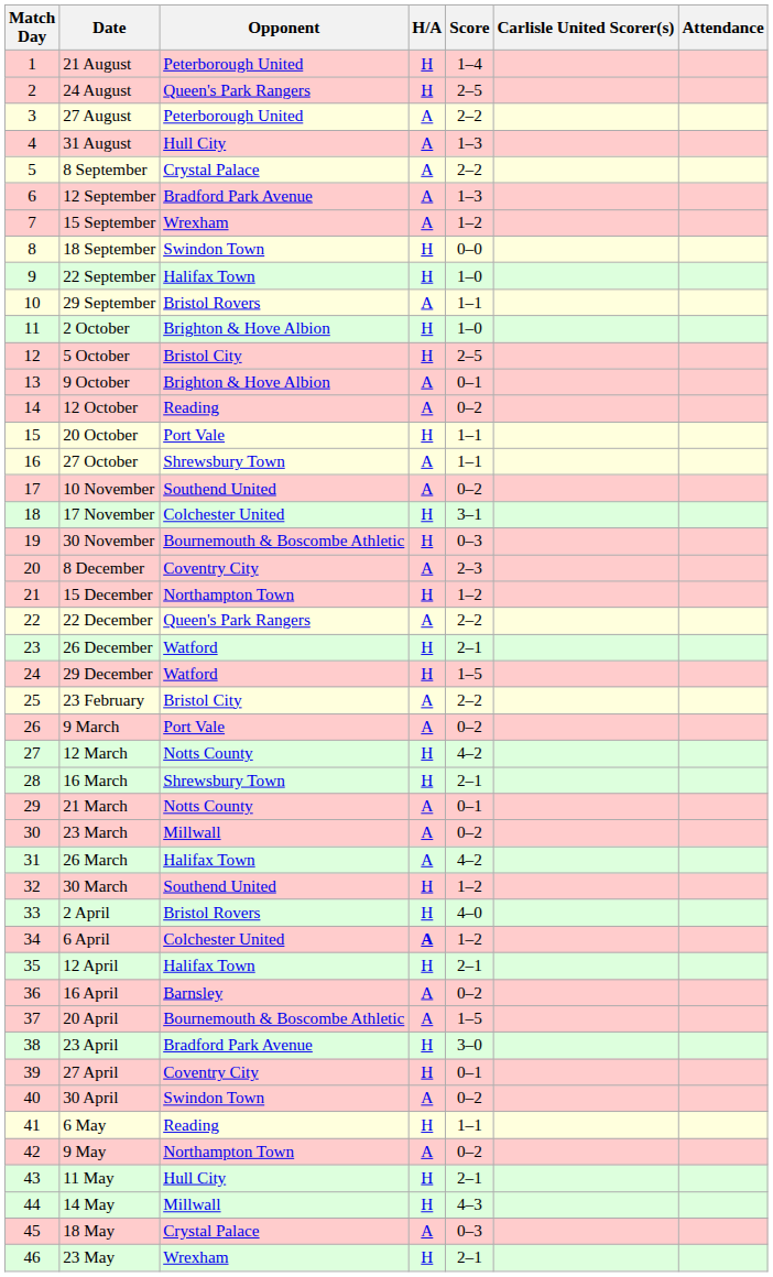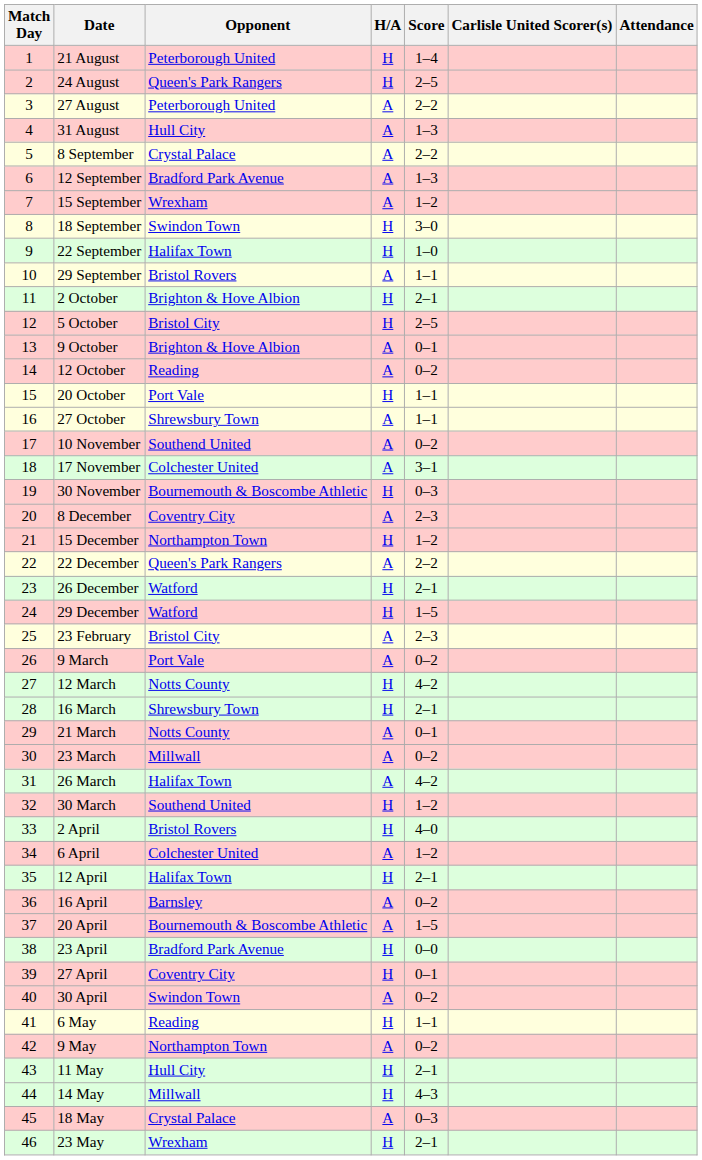 <table class="wikitable" style="text-align:center">
 <tr>
 <th>Match<br> Day</th>
 <th>Date</th>
 <th>Opponent</th>
 <th>H/A</th>
 <th>Score</th>
 <th>Carlisle United Scorer(s)</th>
 <th>Attendance</th>
 </tr>
 <tr bgcolor=#FFCCCC>
 <td>1</td>
 <td align=left>21 August</td>
 <td align=left><a href='#'>Peterborough United</a></td>
 <td><a href='#'>H</a></td>
 <td>1–4</td>
 <td align=left></td>
 <td></td>
 </tr>
 <tr bgcolor=#FFCCCC>
 <td>2</td>
 <td align=left>24 August</td>
 <td align=left><a href='#'>Queen's Park Rangers</a></td>
 <td><a href='#'>H</a></td>
 <td>2–5</td>
 <td align=left></td>
 <td></td>
 </tr>
 <tr bgcolor=#ffffdd>
 <td>3</td>
 <td align=left>27 August</td>
 <td align=left><a href='#'>Peterborough United</a></td>
 <td><a href='#'>A</a></td>
 <td>2–2</td>
 <td align=left></td>
 <td></td>
 </tr>
 <tr bgcolor=#FFCCCC>
 <td>4</td>
 <td align=left>31 August</td>
 <td align=left><a href='#'>Hull City</a></td>
 <td><a href='#'>A</a></td>
 <td>1–3</td>
 <td align=left></td>
 <td></td>
 </tr>
 <tr bgcolor=#ffffdd>
 <td>5</td>
 <td align=left>8 September</td>
 <td align=left><a href='#'>Crystal Palace</a></td>
 <td><a href='#'>A</a></td>
 <td>2–2</td>
 <td align=left></td>
 <td></td>
 </tr>
 <tr bgcolor=#FFCCCC>
 <td>6</td>
 <td align=left>12 September</td>
 <td align=left><a href='#'>Bradford Park Avenue</a></td>
 <td><a href='#'>A</a></td>
 <td>1–3</td>
 <td align=left></td>
 <td></td>
 </tr>
 <tr bgcolor=#FFCCCC>
 <td>7</td>
 <td align=left>15 September</td>
 <td align=left><a href='#'>Wrexham</a></td>
 <td><a href='#'>A</a></td>
 <td>1–2</td>
 <td align=left></td>
 <td></td>
 </tr>
 <tr bgcolor=#ffffdd>
 <td>8</td>
 <td align=left>18 September</td>
 <td align=left><a href='#'>Swindon Town</a></td>
 <td><a href='#'>H</a></td>
-<td>0–0</td>
+<td>3–0</td>
 <td align=left></td>
 <td></td>
 </tr>
 <tr bgcolor=#ddffdd>
 <td>9</td>
 <td align=left>22 September</td>
 <td align=left><a href='#'>Halifax Town</a></td>
 <td><a href='#'>H</a></td>
 <td>1–0</td>
 <td align=left></td>
 <td></td>
 </tr>
 <tr bgcolor=#ffffdd>
 <td>10</td>
 <td align=left>29 September</td>
 <td align=left><a href='#'>Bristol Rovers</a></td>
 <td><a href='#'>A</a></td>
 <td>1–1</td>
 <td align=left></td>
 <td></td>
 </tr>
 <tr bgcolor=#ddffdd>
 <td>11</td>
 <td align=left>2 October</td>
 <td align=left><a href='#'>Brighton & Hove Albion</a></td>
 <td><a href='#'>H</a></td>
-<td>1–0</td>
+<td>2–1</td>
 <td align=left></td>
 <td></td>
 </tr>
 <tr bgcolor=#FFCCCC>
 <td>12</td>
 <td align=left>5 October</td>
 <td align=left><a href='#'>Bristol City</a></td>
 <td><a href='#'>H</a></td>
 <td>2–5</td>
 <td align=left></td>
 <td></td>
 </tr>
 <tr bgcolor=#FFCCCC>
 <td>13</td>
 <td align=left>9 October</td>
 <td align=left><a href='#'>Brighton & Hove Albion</a></td>
 <td><a href='#'>A</a></td>
 <td>0–1</td>
 <td align=left></td>
 <td></td>
 </tr>
 <tr bgcolor=#FFCCCC>
 <td>14</td>
 <td align=left>12 October</td>
 <td align=left><a href='#'>Reading</a></td>
 <td><a href='#'>A</a></td>
 <td>0–2</td>
 <td align=left></td>
 <td></td>
 </tr>
 <tr bgcolor=#ffffdd>
 <td>15</td>
 <td align=left>20 October</td>
 <td align=left><a href='#'>Port Vale</a></td>
 <td><a href='#'>H</a></td>
 <td>1–1</td>
 <td align=left></td>
 <td></td>
 </tr>
 <tr bgcolor=#ffffdd>
 <td>16</td>
 <td align=left>27 October</td>
 <td align=left><a href='#'>Shrewsbury Town</a></td>
 <td><a href='#'>A</a></td>
 <td>1–1</td>
 <td align=left></td>
 <td></td>
 </tr>
 <tr bgcolor=#FFCCCC>
 <td>17</td>
 <td align=left>10 November</td>
 <td align=left><a href='#'>Southend United</a></td>
 <td><a href='#'>A</a></td>
 <td>0–2</td>
 <td align=left></td>
 <td></td>
 </tr>
 <tr bgcolor=#ddffdd>
 <td>18</td>
 <td align=left>17 November</td>
 <td align=left><a href='#'>Colchester United</a></td>
-<td><a href='#'>H</a></td>
+<td><a href='#'>A</a></td>
 <td>3–1</td>
 <td align=left></td>
 <td></td>
 </tr>
 <tr bgcolor=#FFCCCC>
 <td>19</td>
 <td align=left>30 November</td>
 <td align=left><a href='#'>Bournemouth & Boscombe Athletic</a></td>
 <td><a href='#'>H</a></td>
 <td>0–3</td>
 <td align=left></td>
 <td></td>
 </tr>
 <tr bgcolor=#FFCCCC>
 <td>20</td>
 <td align=left>8 December</td>
 <td align=left><a href='#'>Coventry City</a></td>
 <td><a href='#'>A</a></td>
 <td>2–3</td>
 <td align=left></td>
 <td></td>
 </tr>
 <tr bgcolor=#FFCCCC>
 <td>21</td>
 <td align=left>15 December</td>
 <td align=left><a href='#'>Northampton Town</a></td>
 <td><a href='#'>H</a></td>
 <td>1–2</td>
 <td align=left></td>
 <td></td>
 </tr>
 <tr bgcolor=#ffffdd>
 <td>22</td>
 <td align=left>22 December</td>
 <td align=left><a href='#'>Queen's Park Rangers</a></td>
 <td><a href='#'>A</a></td>
 <td>2–2</td>
 <td align=left></td>
 <td></td>
 </tr>
 <tr bgcolor=#ddffdd>
 <td>23</td>
 <td align=left>26 December</td>
 <td align=left><a href='#'>Watford</a></td>
 <td><a href='#'>H</a></td>
 <td>2–1</td>
 <td align=left></td>
 <td></td>
 </tr>
 <tr bgcolor=#FFCCCC>
 <td>24</td>
 <td align=left>29 December</td>
 <td align=left><a href='#'>Watford</a></td>
 <td><a href='#'>H</a></td>
 <td>1–5</td>
 <td align=left></td>
 <td></td>
 </tr>
 <tr bgcolor=#ffffdd>
 <td>25</td>
 <td align=left>23 February</td>
 <td align=left><a href='#'>Bristol City</a></td>
 <td><a href='#'>A</a></td>
-<td>2–2</td>
+<td>2–3</td>
 <td align=left></td>
 <td></td>
 </tr>
 <tr bgcolor=#FFCCCC>
 <td>26</td>
 <td align=left>9 March</td>
 <td align=left><a href='#'>Port Vale</a></td>
 <td><a href='#'>A</a></td>
 <td>0–2</td>
 <td align=left></td>
 <td></td>
 </tr>
 <tr bgcolor=#ddffdd>
 <td>27</td>
 <td align=left>12 March</td>
 <td align=left><a href='#'>Notts County</a></td>
 <td><a href='#'>H</a></td>
 <td>4–2</td>
 <td align=left></td>
 <td></td>
 </tr>
 <tr bgcolor=#ddffdd>
 <td>28</td>
 <td align=left>16 March</td>
 <td align=left><a href='#'>Shrewsbury Town</a></td>
 <td><a href='#'>H</a></td>
 <td>2–1</td>
 <td align=left></td>
 <td></td>
 </tr>
 <tr bgcolor=#FFCCCC>
 <td>29</td>
 <td align=left>21 March</td>
 <td align=left><a href='#'>Notts County</a></td>
 <td><a href='#'>A</a></td>
 <td>0–1</td>
 <td align=left></td>
 <td></td>
 </tr>
 <tr bgcolor=#FFCCCC>
 <td>30</td>
 <td align=left>23 March</td>
 <td align=left><a href='#'>Millwall</a></td>
 <td><a href='#'>A</a></td>
 <td>0–2</td>
 <td align=left></td>
 <td></td>
 </tr>
 <tr bgcolor=#ddffdd>
 <td>31</td>
 <td align=left>26 March</td>
 <td align=left><a href='#'>Halifax Town</a></td>
 <td><a href='#'>A</a></td>
 <td>4–2</td>
 <td align=left></td>
 <td></td>
 </tr>
 <tr bgcolor=#FFCCCC>
 <td>32</td>
 <td align=left>30 March</td>
 <td align=left><a href='#'>Southend United</a></td>
 <td><a href='#'>H</a></td>
 <td>1–2</td>
 <td align=left></td>
 <td></td>
 </tr>
 <tr bgcolor=#ddffdd>
 <td>33</td>
 <td align=left>2 April</td>
 <td align=left><a href='#'>Bristol Rovers</a></td>
 <td><a href='#'>H</a></td>
 <td>4–0</td>
 <td align=left></td>
 <td></td>
 </tr>
 <tr bgcolor=#FFCCCC>
 <td>34</td>
 <td align=left>6 April</td>
 <td align=left><a href='#'>Colchester United</a></td>
-<td><strong><a href='#'>A</a></strong></td>
+<td><a href='#'>A</a></td>
 <td>1–2</td>
 <td align=left></td>
 <td></td>
 </tr>
 <tr bgcolor=#ddffdd>
 <td>35</td>
 <td align=left>12 April</td>
 <td align=left><a href='#'>Halifax Town</a></td>
 <td><a href='#'>H</a></td>
 <td>2–1</td>
 <td align=left></td>
 <td></td>
 </tr>
 <tr bgcolor=#FFCCCC>
 <td>36</td>
 <td align=left>16 April</td>
 <td align=left><a href='#'>Barnsley</a></td>
 <td><a href='#'>A</a></td>
 <td>0–2</td>
 <td align=left></td>
 <td></td>
 </tr>
 <tr bgcolor=#FFCCCC>
 <td>37</td>
 <td align=left>20 April</td>
 <td align=left><a href='#'>Bournemouth & Boscombe Athletic</a></td>
 <td><a href='#'>A</a></td>
 <td>1–5</td>
 <td align=left></td>
 <td></td>
 </tr>
 <tr bgcolor=#ddffdd>
 <td>38</td>
 <td align=left>23 April</td>
 <td align=left><a href='#'>Bradford Park Avenue</a></td>
 <td><a href='#'>H</a></td>
-<td>3–0</td>
+<td>0–0</td>
 <td align=left></td>
 <td></td>
 </tr>
 <tr bgcolor=#FFCCCC>
 <td>39</td>
 <td align=left>27 April</td>
 <td align=left><a href='#'>Coventry City</a></td>
 <td><a href='#'>H</a></td>
 <td>0–1</td>
 <td align=left></td>
 <td></td>
 </tr>
 <tr bgcolor=#FFCCCC>
 <td>40</td>
 <td align=left>30 April</td>
 <td align=left><a href='#'>Swindon Town</a></td>
 <td><a href='#'>A</a></td>
 <td>0–2</td>
 <td align=left></td>
 <td></td>
 </tr>
 <tr bgcolor=#ffffdd>
 <td>41</td>
 <td align=left>6 May</td>
 <td align=left><a href='#'>Reading</a></td>
 <td><a href='#'>H</a></td>
 <td>1–1</td>
 <td align=left></td>
 <td></td>
 </tr>
 <tr bgcolor=#FFCCCC>
 <td>42</td>
 <td align=left>9 May</td>
 <td align=left><a href='#'>Northampton Town</a></td>
 <td><a href='#'>A</a></td>
 <td>0–2</td>
 <td align=left></td>
 <td></td>
 </tr>
 <tr bgcolor=#ddffdd>
 <td>43</td>
 <td align=left>11 May</td>
 <td align=left><a href='#'>Hull City</a></td>
 <td><a href='#'>H</a></td>
 <td>2–1</td>
 <td align=left></td>
 <td></td>
 </tr>
 <tr bgcolor=#ddffdd>
 <td>44</td>
 <td align=left>14 May</td>
 <td align=left><a href='#'>Millwall</a></td>
 <td><a href='#'>H</a></td>
 <td>4–3</td>
 <td align=left></td>
 <td></td>
 </tr>
 <tr bgcolor=#FFCCCC>
 <td>45</td>
 <td align=left>18 May</td>
 <td align=left><a href='#'>Crystal Palace</a></td>
 <td><a href='#'>A</a></td>
 <td>0–3</td>
 <td align=left></td>
 <td></td>
 </tr>
 <tr bgcolor=#ddffdd>
 <td>46</td>
 <td align=left>23 May</td>
 <td align=left><a href='#'>Wrexham</a></td>
 <td><a href='#'>H</a></td>
 <td>2–1</td>
 <td align=left></td>
 <td></td>
 </tr>
 </table>
